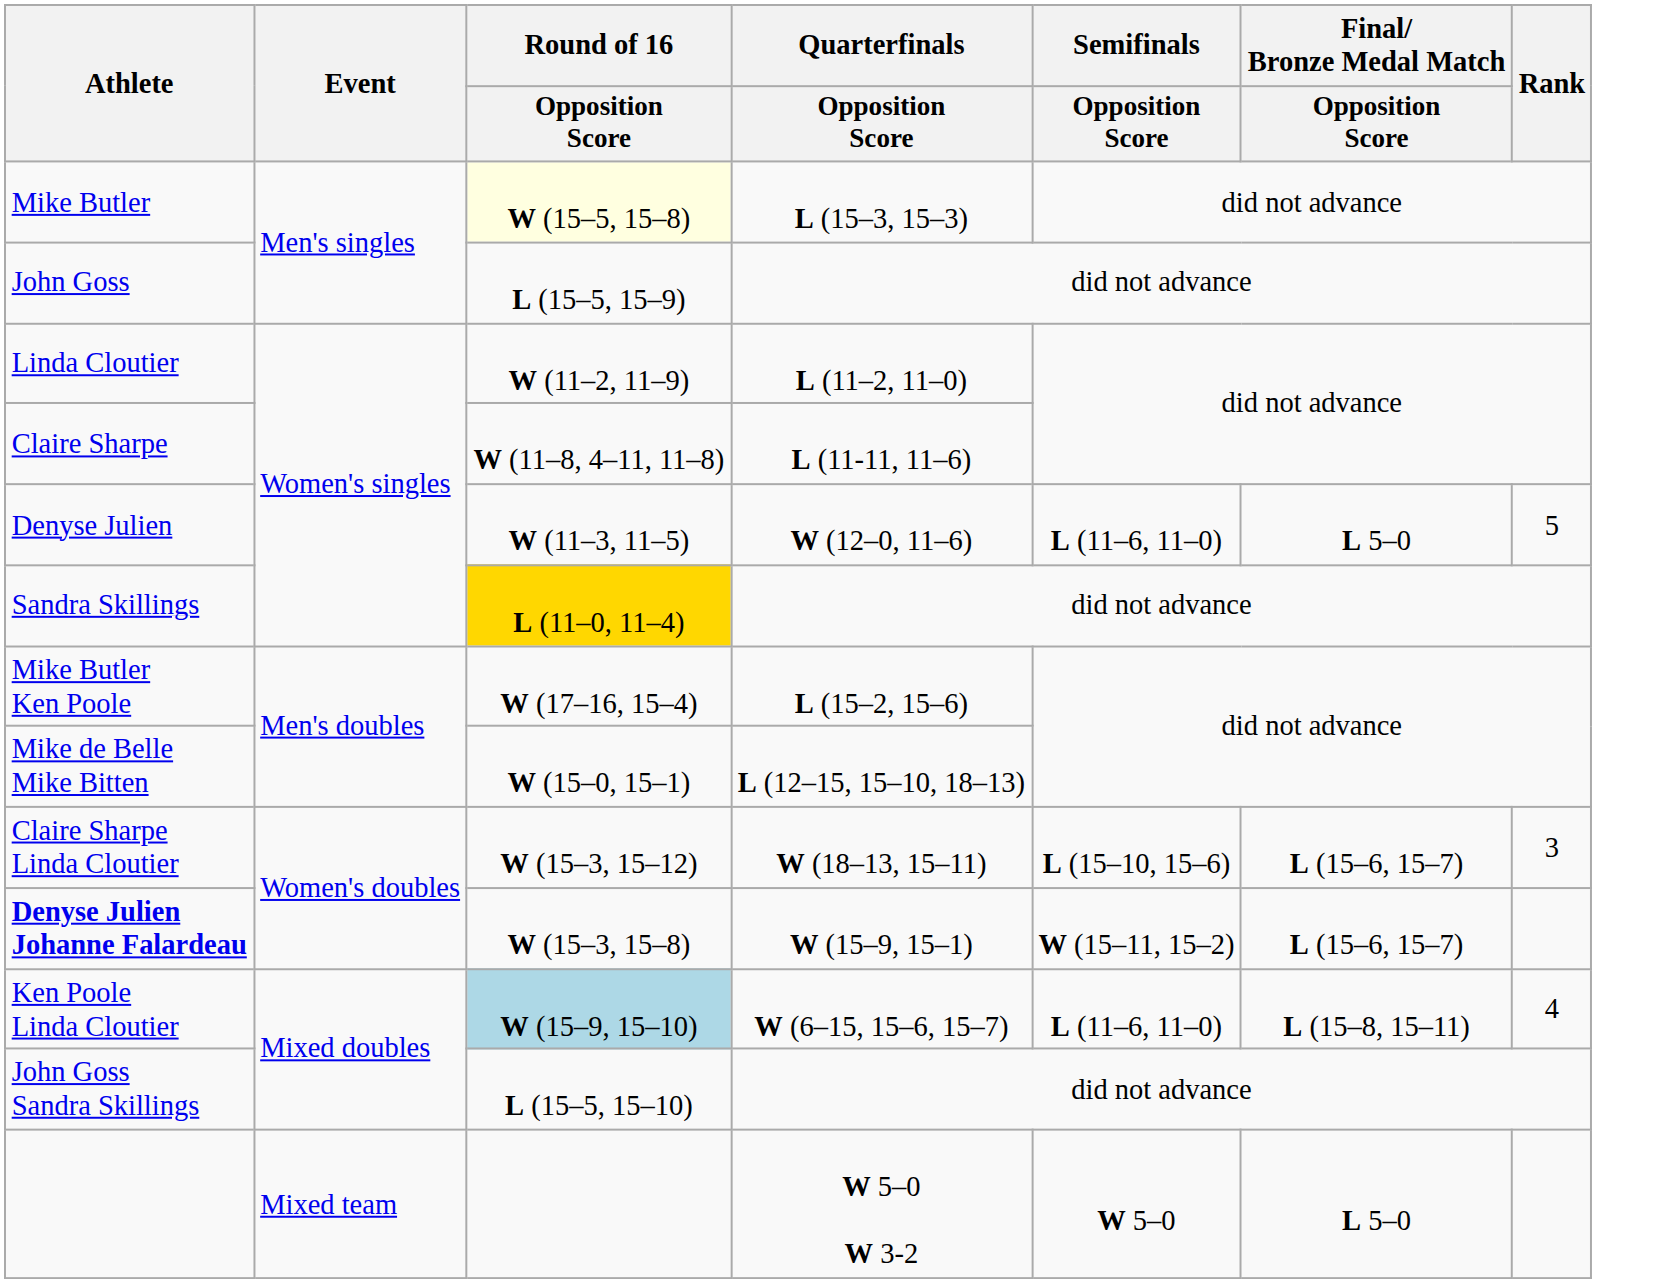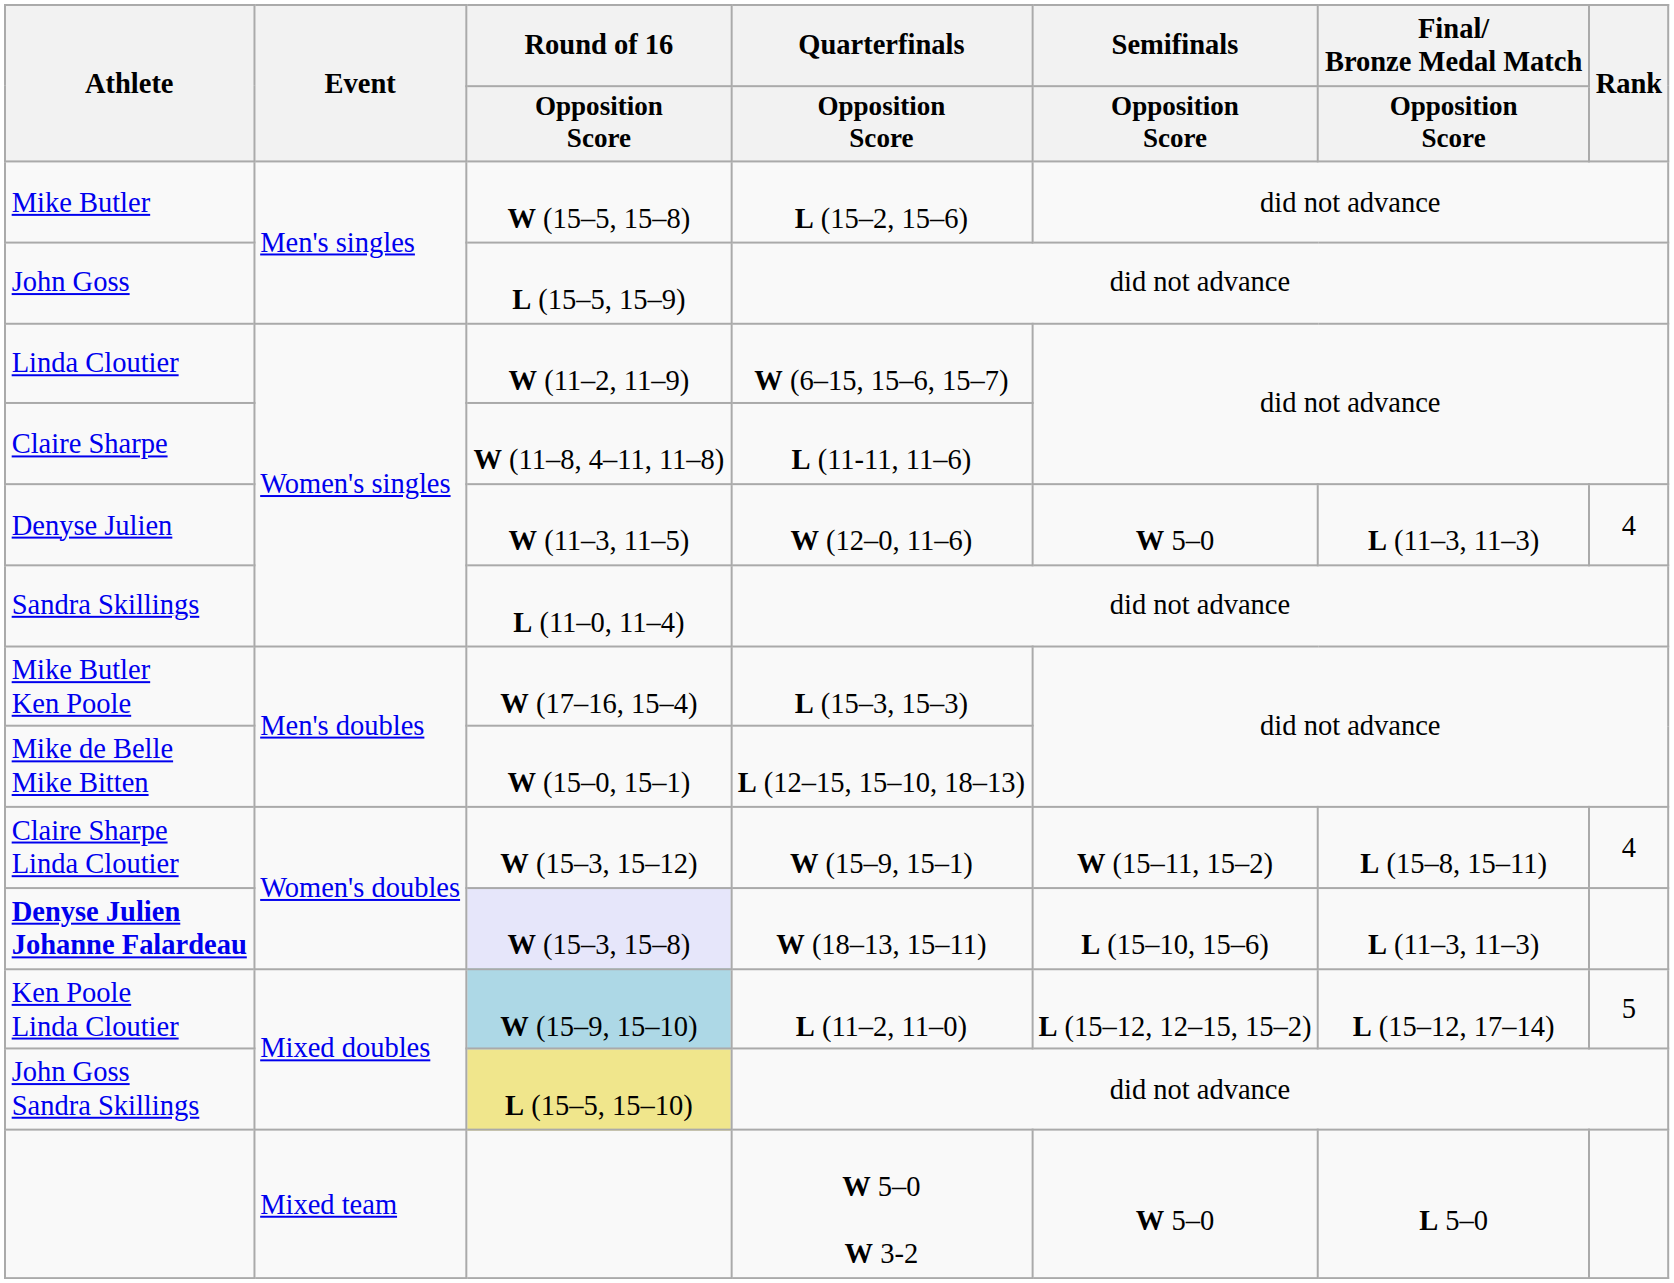 <table class=wikitable style="font-size:90%">
 <tr>
 <th rowspan="2">Athlete</th>
 <th rowspan="2">Event</th>
 <th>Round of 16</th>
 <th>Quarterfinals</th>
 <th>Semifinals</th>
 <th>Final/<br>Bronze Medal Match</th>
 <th rowspan=2>Rank</th>
 </tr>
 <tr style="font-size:95%">
 <th>Opposition<br>Score</th>
 <th>Opposition<br>Score</th>
 <th>Opposition<br>Score</th>
 <th>Opposition<br>Score</th>
 </tr>
 <tr align=center>
 <td align=left><a href='#'>Mike Butler</a></td>
 <td align=left rowspan=2><a href='#'>Men's singles</a></td>
-<td style="background: lightyellow;"><br><strong>W</strong> (15–5, 15–8)</td>
-<td><br><strong>L</strong> (15–3, 15–3)</td>
+<td><br><strong>W</strong> (15–5, 15–8)</td>
+<td><br><strong>L</strong> (15–2, 15–6)</td>
 <td colspan=3>did not advance</td>
 </tr>
 <tr align=center>
 <td align=left><a href='#'>John Goss</a></td>
 <td><br><strong>L</strong> (15–5, 15–9)</td>
 <td colspan=4>did not advance</td>
 </tr>
 <tr align=center>
 <td align=left><a href='#'>Linda Cloutier</a></td>
 <td align=left rowspan=4><a href='#'>Women's singles</a></td>
 <td><br><strong>W</strong> (11–2, 11–9)</td>
-<td><br><strong>L</strong> (11–2, 11–0)</td>
+<td><br><strong>W</strong> (6–15, 15–6, 15–7)</td>
 <td colspan=3 rowspan=2>did not advance</td>
 </tr>
 <tr align=center>
 <td align=left><a href='#'>Claire Sharpe</a></td>
 <td><br><strong>W</strong> (11–8, 4–11, 11–8)</td>
 <td><br><strong>L</strong> (11-11, 11–6)</td>
 </tr>
 <tr align=center>
 <td align=left><a href='#'>Denyse Julien</a></td>
 <td><br><strong>W</strong> (11–3, 11–5)</td>
 <td><br><strong>W</strong> (12–0, 11–6)</td>
-<td><br><strong>L</strong> (11–6, 11–0)</td>
-<td><br><strong>L</strong> 5–0</td>
-<td>5</td>
+<td><br><strong>W</strong> 5–0</td>
+<td><br><strong>L</strong> (11–3, 11–3)</td>
+<td>4</td>
 </tr>
 <tr align=center>
 <td align=left><a href='#'>Sandra Skillings</a></td>
-<td style="background: gold;"><br><strong>L</strong> (11–0, 11–4)</td>
+<td><br><strong>L</strong> (11–0, 11–4)</td>
 <td colspan=4>did not advance</td>
 </tr>
 <tr align=center>
 <td align=left><a href='#'>Mike Butler</a><br><a href='#'>Ken Poole</a></td>
 <td align=left rowspan=2><a href='#'>Men's doubles</a></td>
 <td><br><strong>W</strong> (17–16, 15–4)</td>
-<td><br><strong>L</strong> (15–2, 15–6)</td>
+<td><br><strong>L</strong> (15–3, 15–3)</td>
 <td colspan=3 rowspan=2>did not advance</td>
 </tr>
 <tr align=center>
 <td align=left><a href='#'>Mike de Belle</a><br><a href='#'>Mike Bitten</a></td>
 <td><br><strong>W</strong> (15–0, 15–1)</td>
 <td><br><strong>L</strong> (12–15, 15–10, 18–13)</td>
 </tr>
 <tr align=center>
 <td align=left><a href='#'>Claire Sharpe</a><br><a href='#'>Linda Cloutier</a></td>
 <td align=left rowspan=2><a href='#'>Women's doubles</a></td>
 <td><br><strong>W</strong> (15–3, 15–12)</td>
-<td><br><strong>W</strong> (18–13, 15–11)</td>
-<td><br><strong>L</strong> (15–10, 15–6)</td>
-<td><br><strong>L</strong> (15–6, 15–7)</td>
-<td>3</td>
+<td><br><strong>W</strong> (15–9, 15–1)</td>
+<td><br><strong>W</strong> (15–11, 15–2)</td>
+<td><br><strong>L</strong> (15–8, 15–11)</td>
+<td>4</td>
 </tr>
 <tr align=center>
 <td align=left><strong><a href='#'>Denyse Julien</a></strong><br><strong><a href='#'>Johanne Falardeau</a></strong></td>
-<td><br><strong>W</strong> (15–3, 15–8)</td>
-<td><br><strong>W</strong> (15–9, 15–1)</td>
-<td><br><strong>W</strong> (15–11, 15–2)</td>
-<td><br><strong>L</strong> (15–6, 15–7)</td>
+<td style="background: lavender;"><br><strong>W</strong> (15–3, 15–8)</td>
+<td><br><strong>W</strong> (18–13, 15–11)</td>
+<td><br><strong>L</strong> (15–10, 15–6)</td>
+<td><br><strong>L</strong> (11–3, 11–3)</td>
 <td></td>
 </tr>
 <tr align=center>
 <td align=left><a href='#'>Ken Poole</a><br><a href='#'>Linda Cloutier</a></td>
 <td align=left rowspan=2><a href='#'>Mixed doubles</a></td>
 <td style="background: lightblue;"><br><strong>W</strong> (15–9, 15–10)</td>
-<td><br><strong>W</strong> (6–15, 15–6, 15–7)</td>
-<td><br><strong>L</strong> (11–6, 11–0)</td>
-<td><br><strong>L</strong> (15–8, 15–11)</td>
-<td>4</td>
+<td><br><strong>L</strong> (11–2, 11–0)</td>
+<td><br><strong>L</strong> (15–12, 12–15, 15–2)</td>
+<td><br><strong>L</strong> (15–12, 17–14)</td>
+<td>5</td>
 </tr>
 <tr align=center>
 <td align=left><a href='#'>John Goss</a><br><a href='#'>Sandra Skillings</a></td>
-<td><br><strong>L</strong> (15–5, 15–10)</td>
+<td style="background: khaki;"><br><strong>L</strong> (15–5, 15–10)</td>
 <td colspan=4>did not advance</td>
 </tr>
 <tr align=center>
 <td align=left><strong></strong></td>
 <td align=left><a href='#'>Mixed team</a></td>
 <td></td>
 <td><br><strong>W</strong> 5–0<br><br><strong>W</strong> 3-2</td>
 <td><br><strong>W</strong> 5–0</td>
 <td><br><strong>L</strong> 5–0</td>
 <td></td>
 </tr>
 </table>
